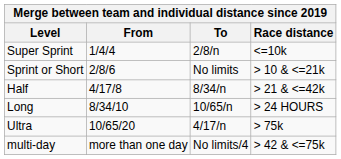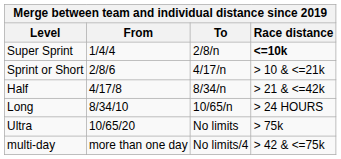 <table class="wikitable">
 <tr>
 <th colspan="4">Merge between team and individual distance since 2019</th>
 </tr>
 <tr>
 <th>Level</th>
 <th>From</th>
 <th>To</th>
 <th>Race distance</th>
 </tr>
 <tr>
 <td>Super Sprint</td>
 <td>1/4/4</td>
 <td>2/8/n</td>
-<td><=10k</td>
+<td><strong><=10k</strong></td>
 </tr>
 <tr>
 <td>Sprint or Short</td>
 <td>2/8/6</td>
-<td>No limits</td>
+<td>4/17/n</td>
 <td>> 10 & <=21k</td>
 </tr>
 <tr>
 <td>Half</td>
 <td>4/17/8</td>
 <td>8/34/n</td>
 <td>> 21 & <=42k</td>
 </tr>
 <tr>
 <td>Long</td>
 <td>8/34/10</td>
 <td>10/65/n</td>
 <td>> 24 HOURS</td>
 </tr>
 <tr>
 <td>Ultra</td>
 <td>10/65/20</td>
-<td>4/17/n</td>
+<td>No limits</td>
 <td>> 75k</td>
 </tr>
 <tr>
 <td>multi-day</td>
 <td>more than one day</td>
 <td>No limits/4</td>
 <td>> 42 & <=75k</td>
 </tr>
 </table>
